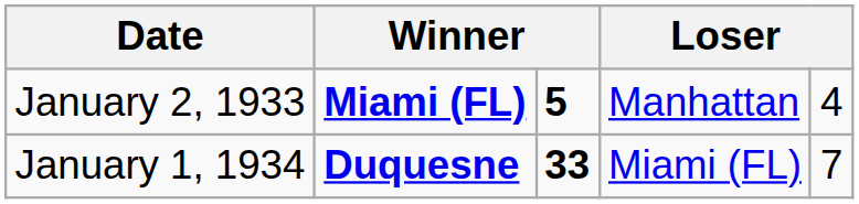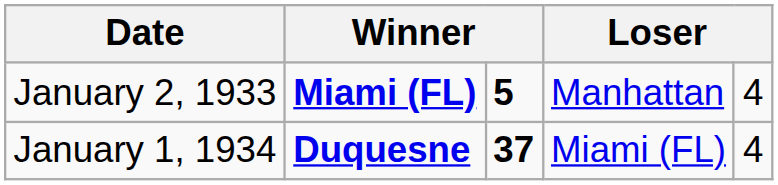 <table class="wikitable">
 <tr>
 <th>Date</th>
 <th colspan="2">Winner</th>
 <th colspan="2">Loser</th>
 </tr>
 <tr>
 <td>January 2, 1933</td>
 <td><strong><a href='#'>Miami (FL)</a></strong></td>
 <td><strong>5</strong></td>
 <td><a href='#'>Manhattan</a></td>
 <td>4</td>
 </tr>
 <tr>
 <td>January 1, 1934</td>
 <td><strong><a href='#'>Duquesne</a></strong></td>
-<td><strong>33</strong></td>
+<td><strong>37</strong></td>
 <td><a href='#'>Miami (FL)</a></td>
-<td>7</td>
+<td>4</td>
 </tr>
 </table>
